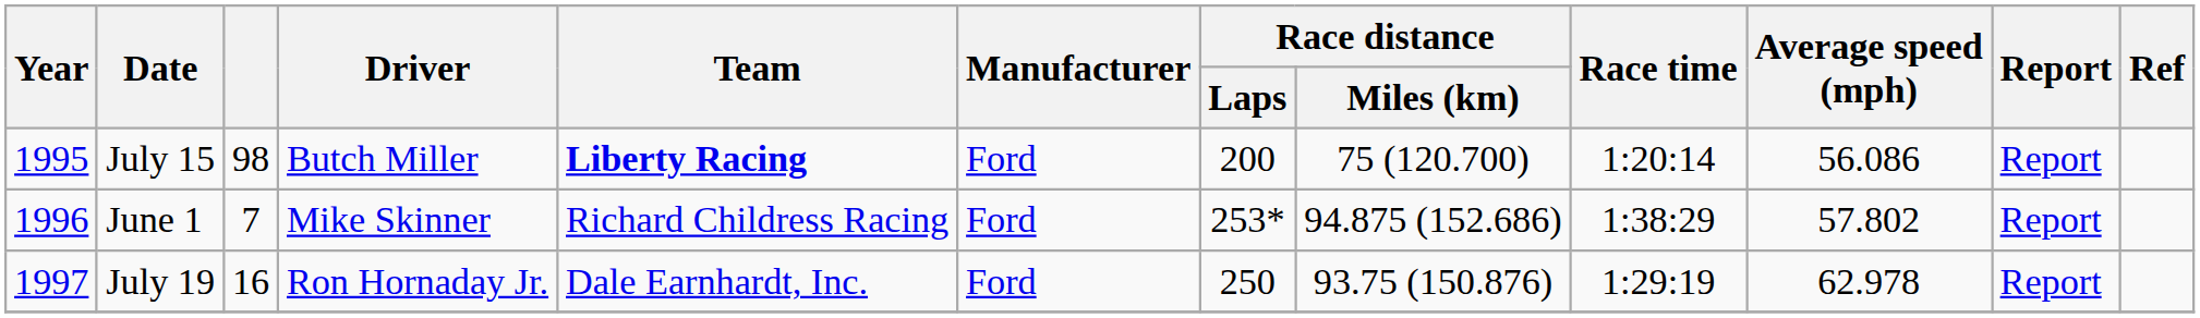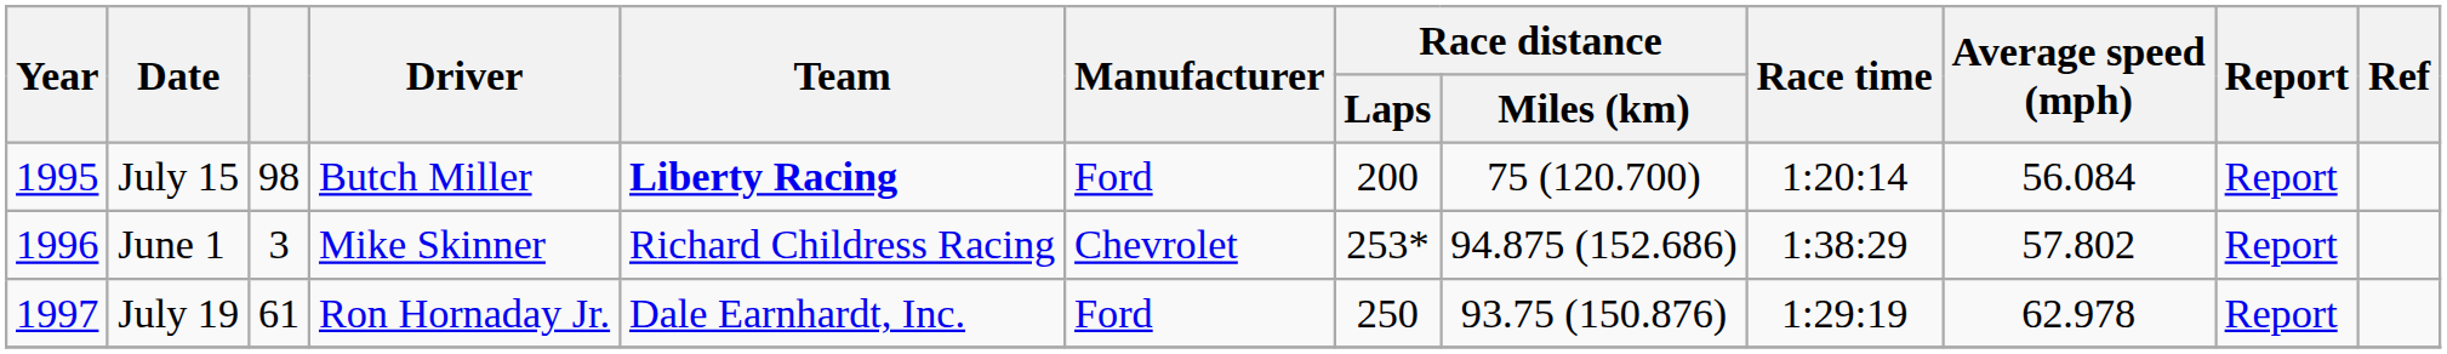 <table class="wikitable" style="font-size: 95%;">
 <tr>
 <th rowspan="2">Year</th>
 <th rowspan="2">Date</th>
 <th rowspan="2"></th>
 <th rowspan="2">Driver</th>
 <th rowspan="2">Team</th>
 <th rowspan="2">Manufacturer</th>
 <th colspan="2">Race distance</th>
 <th rowspan="2">Race time</th>
 <th rowspan="2">Average speed<br>(mph)</th>
 <th rowspan="2">Report</th>
 <th rowspan="2">Ref</th>
 </tr>
 <tr>
 <th>Laps</th>
 <th>Miles (km)</th>
 </tr>
 <tr>
 <td><a href='#'>1995</a></td>
 <td>July 15</td>
 <td align=center>98</td>
 <td><a href='#'>Butch Miller</a></td>
 <td><strong><a href='#'>Liberty Racing</a></strong></td>
 <td><a href='#'>Ford</a></td>
 <td align=center>200</td>
 <td align=center>75 (120.700)</td>
 <td align=center>1:20:14</td>
-<td align=center>56.086</td>
+<td align=center>56.084</td>
 <td><a href='#'>Report</a></td>
 <td align=center></td>
 </tr>
 <tr>
 <td><a href='#'>1996</a></td>
 <td>June 1</td>
-<td align=center>7</td>
+<td align=center>3</td>
 <td><a href='#'>Mike Skinner</a></td>
 <td><a href='#'>Richard Childress Racing</a></td>
-<td><a href='#'>Ford</a></td>
+<td><a href='#'>Chevrolet</a></td>
 <td align=center>253*</td>
 <td align=center>94.875 (152.686)</td>
 <td align=center>1:38:29</td>
 <td align=center>57.802</td>
 <td><a href='#'>Report</a></td>
 <td align=center></td>
 </tr>
 <tr>
 <td><a href='#'>1997</a></td>
 <td>July 19</td>
-<td align=center>16</td>
+<td align=center>61</td>
 <td><a href='#'>Ron Hornaday Jr.</a></td>
 <td><a href='#'>Dale Earnhardt, Inc.</a></td>
 <td><a href='#'>Ford</a></td>
 <td align=center>250</td>
 <td align=center>93.75 (150.876)</td>
 <td align=center>1:29:19</td>
 <td align=center>62.978</td>
 <td><a href='#'>Report</a></td>
 <td align=center></td>
 </tr>
 <tr>
 </tr>
 </table>
